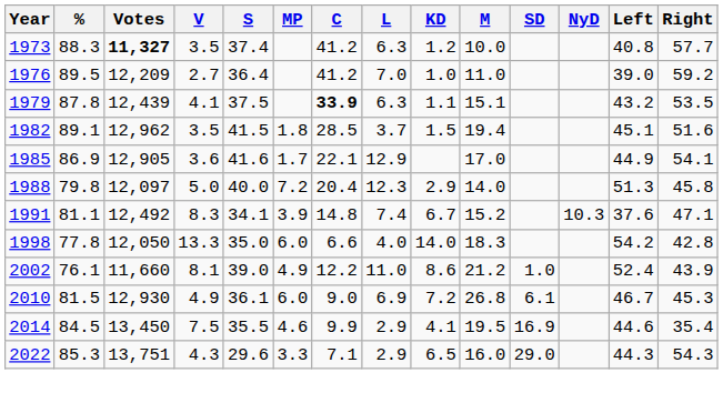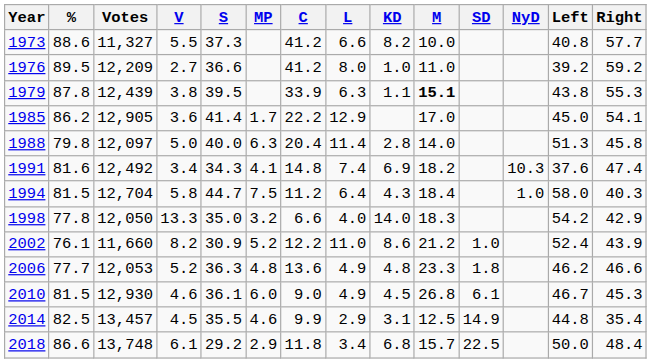 <table class="wikitable sortable" style=text-align:right>
 <tr>
 <th>Year</th>
 <th>%</th>
 <th>Votes</th>
 <th><a href='#'>V</a></th>
 <th><a href='#'>S</a></th>
 <th><a href='#'>MP</a></th>
 <th><a href='#'>C</a></th>
 <th><a href='#'>L</a></th>
 <th><a href='#'>KD</a></th>
 <th><a href='#'>M</a></th>
 <th><a href='#'>SD</a></th>
 <th><a href='#'>NyD</a></th>
 <th>Left</th>
 <th>Right</th>
 </tr>
 <tr>
 <td align=left><a href='#'>1973</a></td>
-<td>88.3</td>
-<td><strong>11,327</strong></td>
-<td>3.5</td>
-<td>37.4</td>
+<td>88.6</td>
+<td>11,327</td>
+<td>5.5</td>
+<td>37.3</td>
 <td></td>
 <td>41.2</td>
-<td>6.3</td>
-<td>1.2</td>
+<td>6.6</td>
+<td>8.2</td>
 <td>10.0</td>
 <td></td>
 <td></td>
 <td>40.8</td>
 <td>57.7</td>
 </tr>
 <tr>
 <td align=left><a href='#'>1976</a></td>
 <td>89.5</td>
 <td>12,209</td>
 <td>2.7</td>
-<td>36.4</td>
+<td>36.6</td>
 <td></td>
 <td>41.2</td>
-<td>7.0</td>
+<td>8.0</td>
 <td>1.0</td>
 <td>11.0</td>
 <td></td>
 <td></td>
-<td>39.0</td>
+<td>39.2</td>
 <td>59.2</td>
 </tr>
 <tr>
 <td align=left><a href='#'>1979</a></td>
 <td>87.8</td>
 <td>12,439</td>
-<td>4.1</td>
-<td>37.5</td>
+<td>3.8</td>
+<td>39.5</td>
 <td></td>
-<td><strong>33.9</strong></td>
+<td>33.9</td>
 <td>6.3</td>
 <td>1.1</td>
-<td>15.1</td>
+<td><strong>15.1</strong></td>
 <td></td>
 <td></td>
-<td>43.2</td>
-<td>53.5</td>
-</tr>
-<tr>
-<td align=left><a href='#'>1982</a></td>
-<td>89.1</td>
-<td>12,962</td>
-<td>3.5</td>
-<td>41.5</td>
-<td>1.8</td>
-<td>28.5</td>
-<td>3.7</td>
-<td>1.5</td>
-<td>19.4</td>
-<td></td>
-<td></td>
-<td>45.1</td>
-<td>51.6</td>
+<td>43.8</td>
+<td>55.3</td>
 </tr>
 <tr>
 <td align=left><a href='#'>1985</a></td>
-<td>86.9</td>
+<td>86.2</td>
 <td>12,905</td>
 <td>3.6</td>
-<td>41.6</td>
+<td>41.4</td>
 <td>1.7</td>
-<td>22.1</td>
+<td>22.2</td>
 <td>12.9</td>
 <td></td>
 <td>17.0</td>
 <td></td>
 <td></td>
-<td>44.9</td>
+<td>45.0</td>
 <td>54.1</td>
 </tr>
 <tr>
 <td align=left><a href='#'>1988</a></td>
 <td>79.8</td>
 <td>12,097</td>
 <td>5.0</td>
 <td>40.0</td>
-<td>7.2</td>
+<td>6.3</td>
 <td>20.4</td>
-<td>12.3</td>
-<td>2.9</td>
+<td>11.4</td>
+<td>2.8</td>
 <td>14.0</td>
 <td></td>
 <td></td>
 <td>51.3</td>
 <td>45.8</td>
 </tr>
 <tr>
 <td align=left><a href='#'>1991</a></td>
-<td>81.1</td>
+<td>81.6</td>
 <td>12,492</td>
-<td>8.3</td>
-<td>34.1</td>
-<td>3.9</td>
+<td>3.4</td>
+<td>34.3</td>
+<td>4.1</td>
 <td>14.8</td>
 <td>7.4</td>
-<td>6.7</td>
-<td>15.2</td>
+<td>6.9</td>
+<td>18.2</td>
 <td></td>
 <td>10.3</td>
 <td>37.6</td>
-<td>47.1</td>
+<td>47.4</td>
+</tr>
+<tr>
+<td align=left><a href='#'>1994</a></td>
+<td>81.5</td>
+<td>12,704</td>
+<td>5.8</td>
+<td>44.7</td>
+<td>7.5</td>
+<td>11.2</td>
+<td>6.4</td>
+<td>4.3</td>
+<td>18.4</td>
+<td></td>
+<td>1.0</td>
+<td>58.0</td>
+<td>40.3</td>
 </tr>
 <tr>
 <td align=left><a href='#'>1998</a></td>
 <td>77.8</td>
 <td>12,050</td>
 <td>13.3</td>
 <td>35.0</td>
-<td>6.0</td>
+<td>3.2</td>
 <td>6.6</td>
 <td>4.0</td>
 <td>14.0</td>
 <td>18.3</td>
 <td></td>
 <td></td>
 <td>54.2</td>
-<td>42.8</td>
+<td>42.9</td>
 </tr>
 <tr>
 <td align=left><a href='#'>2002</a></td>
 <td>76.1</td>
 <td>11,660</td>
-<td>8.1</td>
-<td>39.0</td>
-<td>4.9</td>
+<td>8.2</td>
+<td>30.9</td>
+<td>5.2</td>
 <td>12.2</td>
 <td>11.0</td>
 <td>8.6</td>
 <td>21.2</td>
 <td>1.0</td>
 <td></td>
 <td>52.4</td>
 <td>43.9</td>
 </tr>
 <tr>
+<td align=left><a href='#'>2006</a></td>
+<td>77.7</td>
+<td>12,053</td>
+<td>5.2</td>
+<td>36.3</td>
+<td>4.8</td>
+<td>13.6</td>
+<td>4.9</td>
+<td>4.8</td>
+<td>23.3</td>
+<td>1.8</td>
+<td></td>
+<td>46.2</td>
+<td>46.6</td>
+</tr>
+<tr>
 <td align=left><a href='#'>2010</a></td>
 <td>81.5</td>
 <td>12,930</td>
-<td>4.9</td>
+<td>4.6</td>
 <td>36.1</td>
 <td>6.0</td>
 <td>9.0</td>
-<td>6.9</td>
-<td>7.2</td>
+<td>4.9</td>
+<td>4.5</td>
 <td>26.8</td>
 <td>6.1</td>
 <td></td>
 <td>46.7</td>
 <td>45.3</td>
 </tr>
 <tr>
 <td align=left><a href='#'>2014</a></td>
-<td>84.5</td>
-<td>13,450</td>
-<td>7.5</td>
+<td>82.5</td>
+<td>13,457</td>
+<td>4.5</td>
 <td>35.5</td>
 <td>4.6</td>
 <td>9.9</td>
 <td>2.9</td>
-<td>4.1</td>
-<td>19.5</td>
-<td>16.9</td>
+<td>3.1</td>
+<td>12.5</td>
+<td>14.9</td>
 <td></td>
-<td>44.6</td>
+<td>44.8</td>
 <td>35.4</td>
 </tr>
 <tr>
-<td align=left><a href='#'>2022</a></td>
-<td>85.3</td>
-<td>13,751</td>
-<td>4.3</td>
-<td>29.6</td>
-<td>3.3</td>
-<td>7.1</td>
+<td align=left><a href='#'>2018</a></td>
+<td>86.6</td>
+<td>13,748</td>
+<td>6.1</td>
+<td>29.2</td>
 <td>2.9</td>
-<td>6.5</td>
-<td>16.0</td>
-<td>29.0</td>
+<td>11.8</td>
+<td>3.4</td>
+<td>6.8</td>
+<td>15.7</td>
+<td>22.5</td>
 <td></td>
-<td>44.3</td>
-<td>54.3</td>
+<td>50.0</td>
+<td>48.4</td>
 </tr>
 </table>
